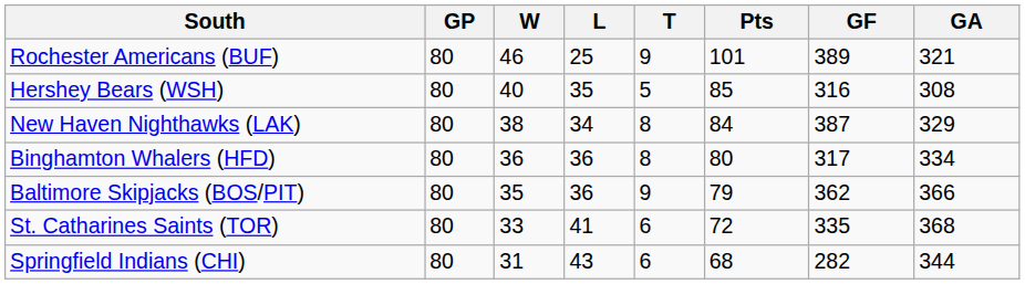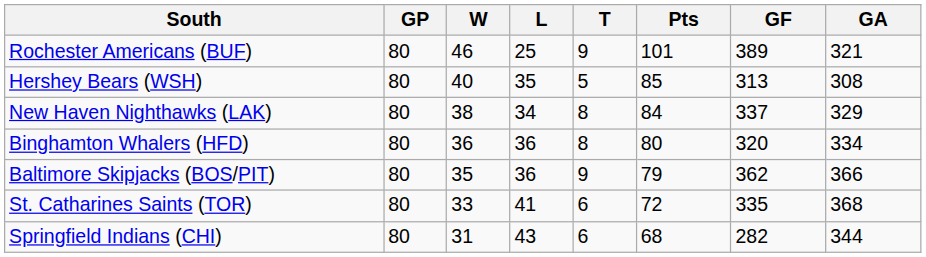 <table class="wikitable">
 <tr>
 <th bgcolor="#DDDDFF" width="30%">South</th>
 <th bgcolor="#DDDDFF" width="5%">GP</th>
 <th bgcolor="#DDDDFF" width="5%">W</th>
 <th bgcolor="#DDDDFF" width="5%">L</th>
 <th bgcolor="#DDDDFF" width="5%">T</th>
 <th bgcolor="#DDDDFF" width="7.5%">Pts</th>
 <th bgcolor="#DDDDFF" width="7.5%">GF</th>
 <th bgcolor="#DDDDFF" width="7.5%">GA</th>
 </tr>
 <tr>
 <td><a href='#'>Rochester Americans</a> (<a href='#'>BUF</a>)</td>
 <td>80</td>
 <td>46</td>
 <td>25</td>
 <td>9</td>
 <td>101</td>
 <td>389</td>
 <td>321</td>
 </tr>
 <tr>
 <td><a href='#'>Hershey Bears</a> (<a href='#'>WSH</a>)</td>
 <td>80</td>
 <td>40</td>
 <td>35</td>
 <td>5</td>
 <td>85</td>
-<td>316</td>
+<td>313</td>
 <td>308</td>
 </tr>
 <tr>
 <td><a href='#'>New Haven Nighthawks</a> (<a href='#'>LAK</a>)</td>
 <td>80</td>
 <td>38</td>
 <td>34</td>
 <td>8</td>
 <td>84</td>
-<td>387</td>
+<td>337</td>
 <td>329</td>
 </tr>
 <tr>
 <td><a href='#'>Binghamton Whalers</a> (<a href='#'>HFD</a>)</td>
 <td>80</td>
 <td>36</td>
 <td>36</td>
 <td>8</td>
 <td>80</td>
-<td>317</td>
+<td>320</td>
 <td>334</td>
 </tr>
 <tr>
 <td><a href='#'>Baltimore Skipjacks</a> (<a href='#'>BOS</a>/<a href='#'>PIT</a>)</td>
 <td>80</td>
 <td>35</td>
 <td>36</td>
 <td>9</td>
 <td>79</td>
 <td>362</td>
 <td>366</td>
 </tr>
 <tr>
 <td><a href='#'>St. Catharines Saints</a> (<a href='#'>TOR</a>)</td>
 <td>80</td>
 <td>33</td>
 <td>41</td>
 <td>6</td>
 <td>72</td>
 <td>335</td>
 <td>368</td>
 </tr>
 <tr>
 <td><a href='#'>Springfield Indians</a> (<a href='#'>CHI</a>)</td>
 <td>80</td>
 <td>31</td>
 <td>43</td>
 <td>6</td>
 <td>68</td>
 <td>282</td>
 <td>344</td>
 </tr>
 </table>
